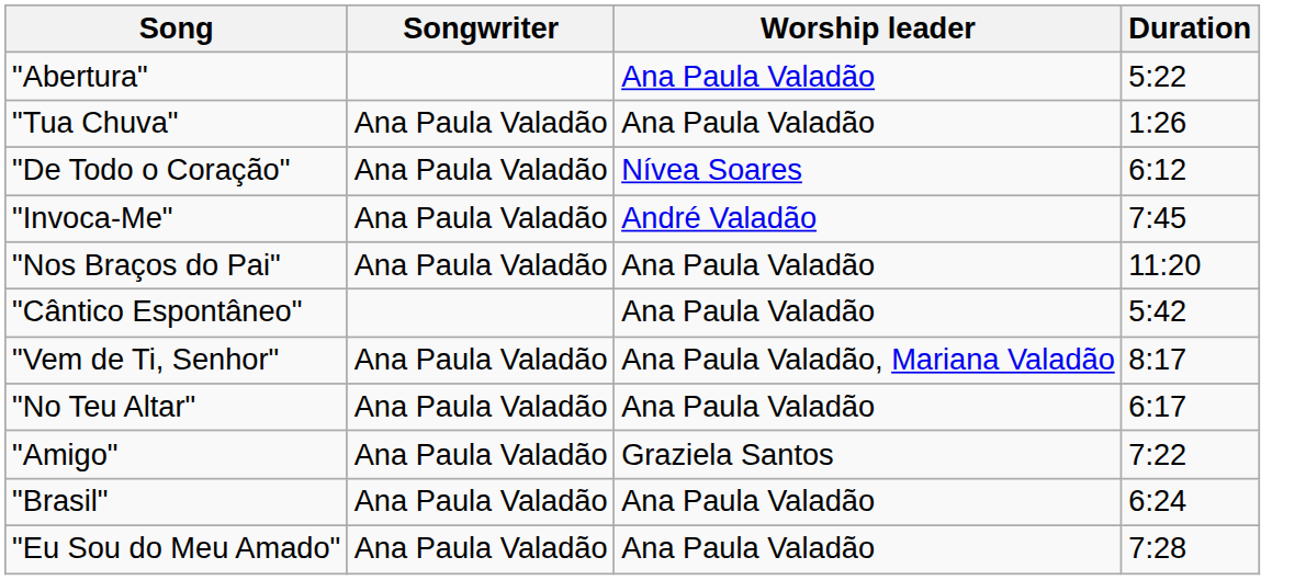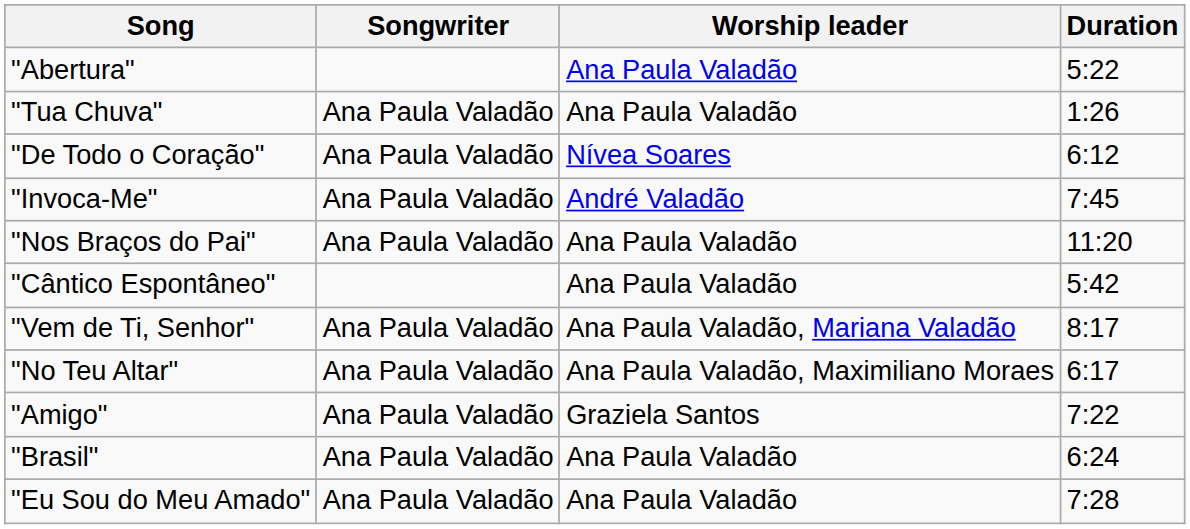 <table class="wikitable">
 <tr>
 <th>Song</th>
 <th>Songwriter</th>
 <th>Worship leader</th>
 <th>Duration</th>
 </tr>
 <tr>
 <td>"Abertura"</td>
 <td></td>
 <td><a href='#'>Ana Paula Valadão</a></td>
 <td>5:22</td>
 </tr>
 <tr>
 <td>"Tua Chuva"</td>
 <td>Ana Paula Valadão</td>
 <td>Ana Paula Valadão</td>
 <td>1:26</td>
 </tr>
 <tr>
 <td>"De Todo o Coração"</td>
 <td>Ana Paula Valadão</td>
 <td><a href='#'>Nívea Soares</a></td>
 <td>6:12</td>
 </tr>
 <tr>
 <td>"Invoca-Me"</td>
 <td>Ana Paula Valadão</td>
 <td><a href='#'>André Valadão</a></td>
 <td>7:45</td>
 </tr>
 <tr>
 <td>"Nos Braços do Pai"</td>
 <td>Ana Paula Valadão</td>
 <td>Ana Paula Valadão</td>
 <td>11:20</td>
 </tr>
 <tr>
 <td>"Cântico Espontâneo"</td>
 <td></td>
 <td>Ana Paula Valadão</td>
 <td>5:42</td>
 </tr>
 <tr>
 <td>"Vem de Ti, Senhor"</td>
 <td>Ana Paula Valadão</td>
 <td>Ana Paula Valadão, <a href='#'>Mariana Valadão</a></td>
 <td>8:17</td>
 </tr>
 <tr>
 <td>"No Teu Altar"</td>
 <td>Ana Paula Valadão</td>
-<td>Ana Paula Valadão</td>
+<td>Ana Paula Valadão, Maximiliano Moraes</td>
 <td>6:17</td>
 </tr>
 <tr>
 <td>"Amigo"</td>
 <td>Ana Paula Valadão</td>
 <td>Graziela Santos</td>
 <td>7:22</td>
 </tr>
 <tr>
 <td>"Brasil"</td>
 <td>Ana Paula Valadão</td>
 <td>Ana Paula Valadão</td>
 <td>6:24</td>
 </tr>
 <tr>
 <td>"Eu Sou do Meu Amado"</td>
 <td>Ana Paula Valadão</td>
 <td>Ana Paula Valadão</td>
 <td>7:28</td>
 </tr>
 </table>
